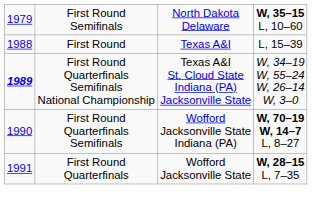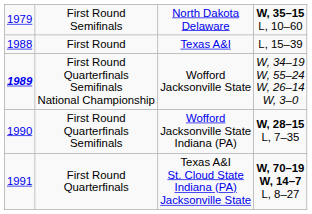 <table class="wikitable" style="text-align:center">
 <tr align="center">
 <td><a href='#'>1979</a></td>
 <td>First Round<br>Semifinals</td>
 <td><a href='#'>North Dakota</a><br><a href='#'>Delaware</a></td>
 <td><strong>W, 35–15</strong><br>L, 10–60</td>
 </tr>
 <tr align="center">
 <td><a href='#'>1988</a></td>
 <td>First Round</td>
 <td><a href='#'>Texas A&I</a></td>
 <td>L, 15–39</td>
 </tr>
 <tr align="center">
 <td><strong><em><a href='#'>1989</a></em></strong></td>
 <td>First Round<br>Quarterfinals<br>Semifinals<br>National Championship</td>
-<td>Texas A&I<br><a href='#'>St. Cloud State</a><br><a href='#'>Indiana (PA)</a><br><a href='#'>Jacksonville State</a></td>
+<td>Wofford<br>Jacksonville State</td>
 <td><em>W, 34–19</em><br><em>W, 55–24</em><br><em>W, 26–14</em><br><em>W, 3–0</em></td>
 </tr>
 <tr align="center">
 <td><a href='#'>1990</a></td>
 <td>First Round<br>Quarterfinals<br>Semifinals</td>
 <td><a href='#'>Wofford</a><br>Jacksonville State<br>Indiana (PA)</td>
-<td><strong>W, 70–19</strong><br><strong>W, 14–7</strong><br>L, 8–27</td>
+<td><strong>W, 28–15</strong><br>L, 7–35</td>
 </tr>
 <tr align="center">
 <td><a href='#'>1991</a></td>
 <td>First Round<br>Quarterfinals</td>
-<td>Wofford<br>Jacksonville State</td>
-<td><strong>W, 28–15</strong><br>L, 7–35</td>
+<td>Texas A&I<br><a href='#'>St. Cloud State</a><br><a href='#'>Indiana (PA)</a><br><a href='#'>Jacksonville State</a></td>
+<td><strong>W, 70–19</strong><br><strong>W, 14–7</strong><br>L, 8–27</td>
 </tr>
 </table>
